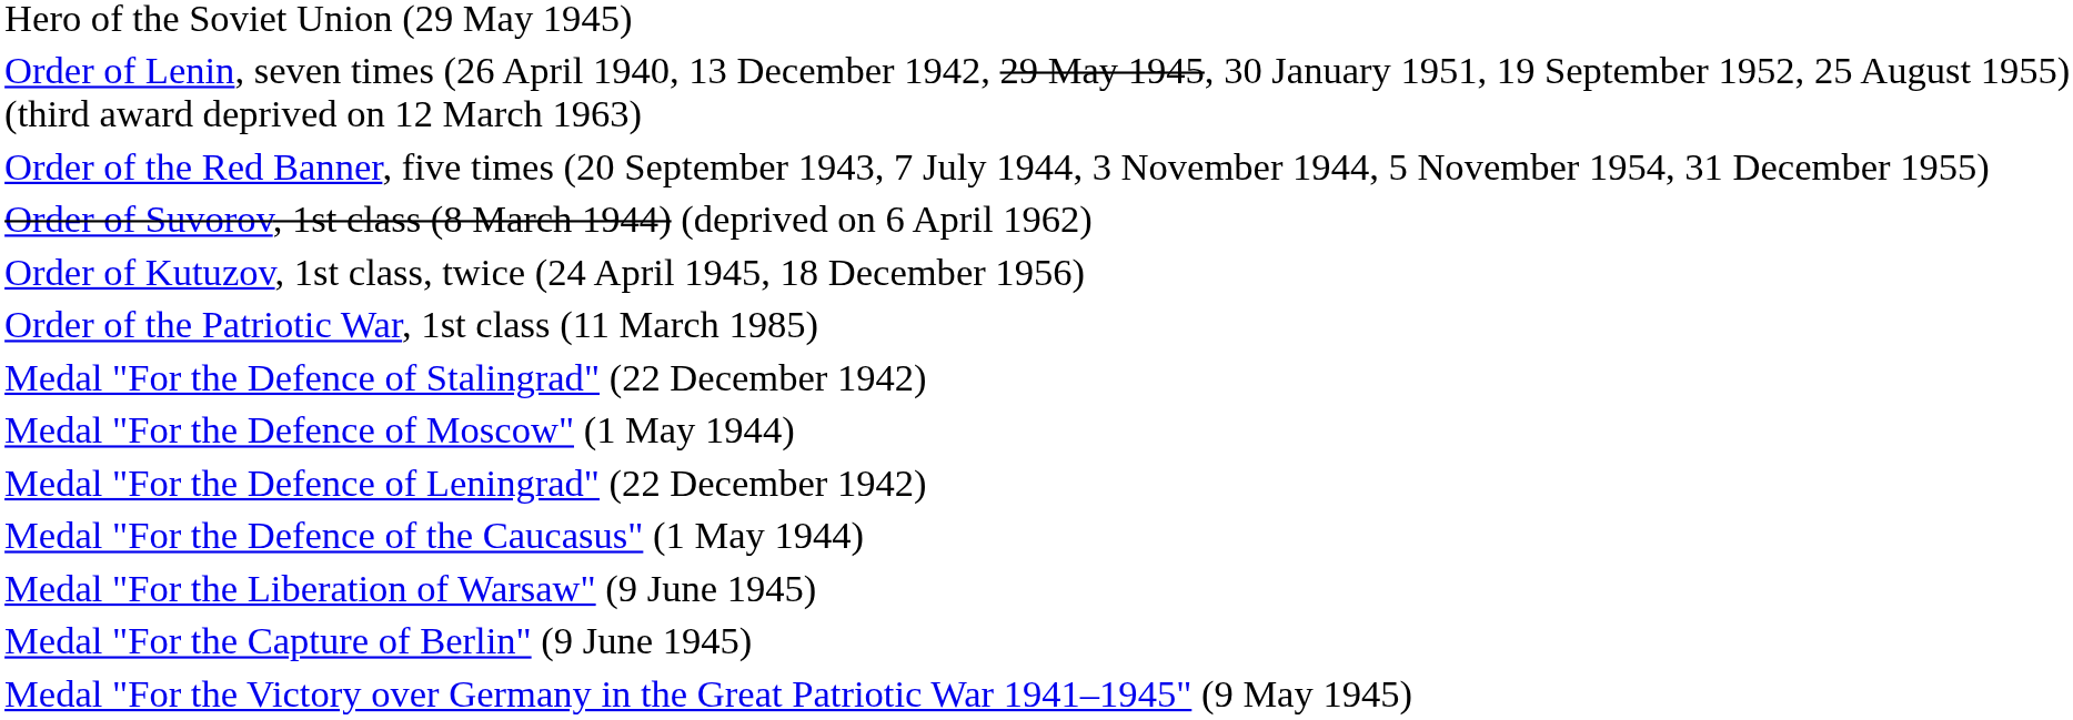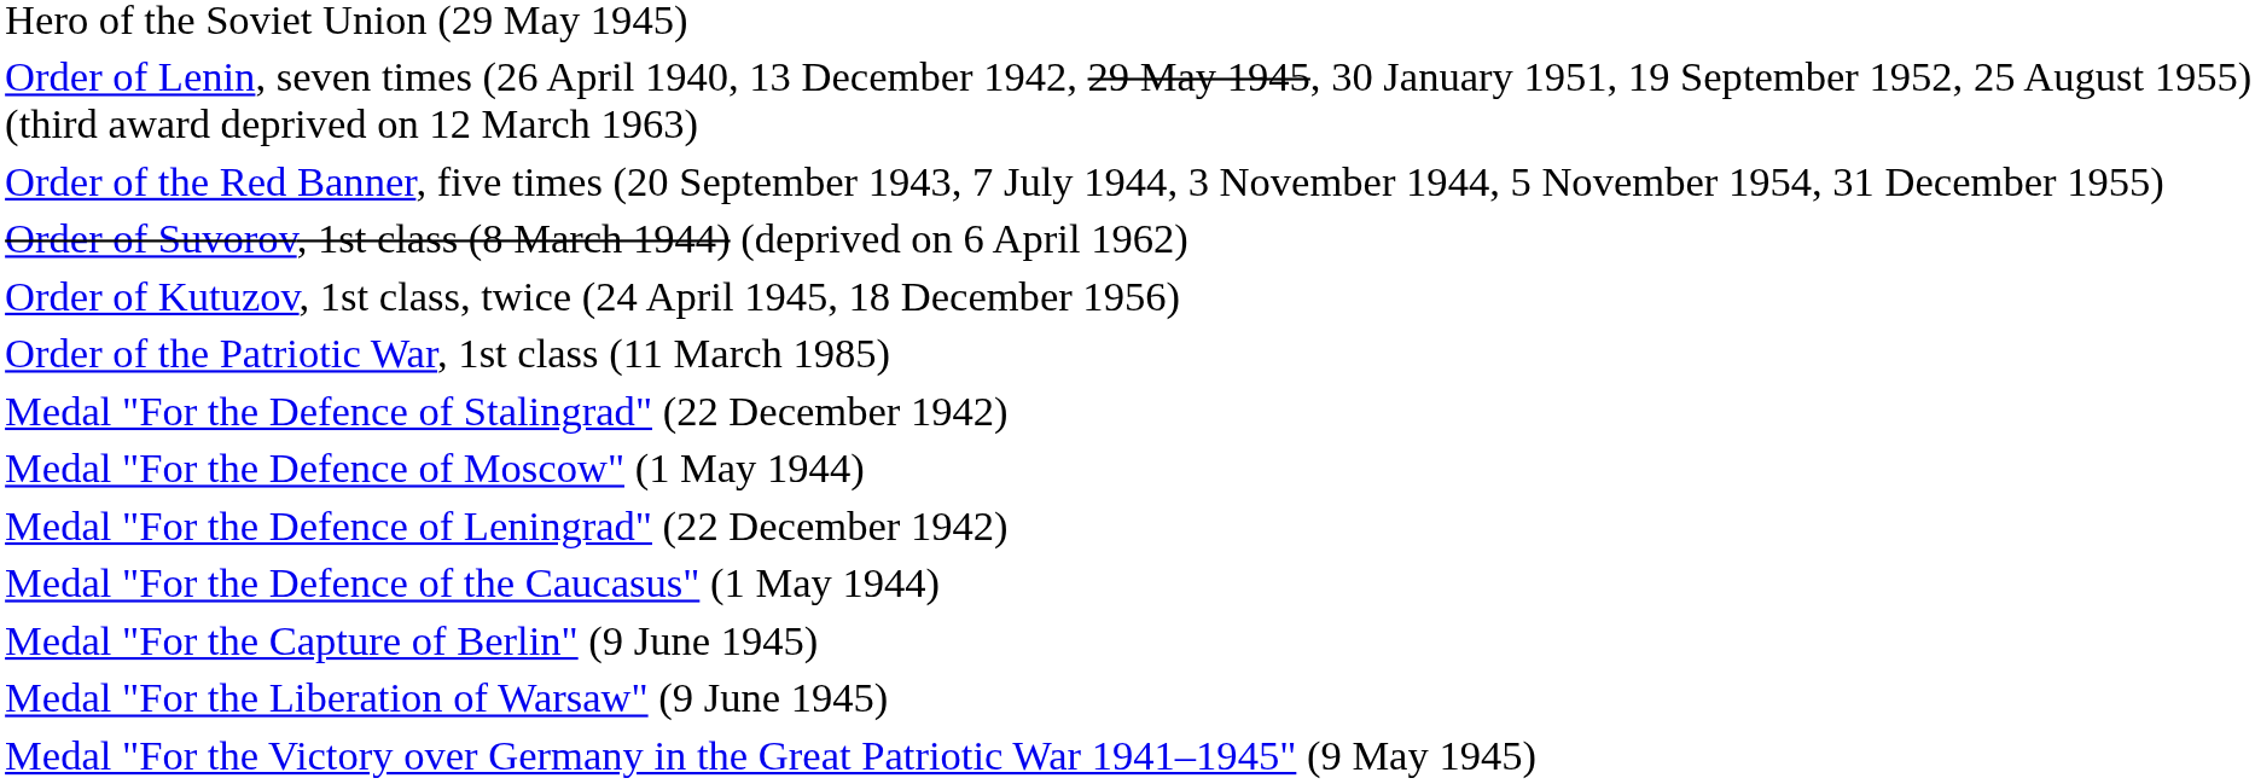 <table>
 <tr>
 <td></td>
 <td>Hero of the Soviet Union (29 May 1945)</td>
 </tr>
 <tr>
 <td></td>
 <td><a href='#'>Order of Lenin</a>, seven times (26 April 1940, 13 December 1942, <del>29 May 1945</del>, 30 January 1951, 19 September 1952, 25 August 1955) (third award deprived on 12 March 1963)</td>
 </tr>
 <tr>
 <td></td>
 <td><a href='#'>Order of the Red Banner</a>, five times (20 September 1943, 7 July 1944, 3 November 1944, 5 November 1954, 31 December 1955)</td>
 </tr>
 <tr>
 <td></td>
 <td><del><a href='#'>Order of Suvorov</a>, 1st class (8 March 1944)</del> (deprived on 6 April 1962)</td>
 </tr>
 <tr>
 <td></td>
 <td><a href='#'>Order of Kutuzov</a>, 1st class, twice (24 April 1945, 18 December 1956)</td>
 </tr>
 <tr>
 <td></td>
 <td><a href='#'>Order of the Patriotic War</a>, 1st class (11 March 1985)</td>
 </tr>
 <tr>
 <td></td>
 <td><a href='#'>Medal "For the Defence of Stalingrad"</a> (22 December 1942)</td>
 </tr>
 <tr>
 <td></td>
 <td><a href='#'>Medal "For the Defence of Moscow"</a> (1 May 1944)</td>
 </tr>
 <tr>
 <td></td>
 <td><a href='#'>Medal "For the Defence of Leningrad"</a> (22 December 1942)</td>
 </tr>
 <tr>
 <td></td>
 <td><a href='#'>Medal "For the Defence of the Caucasus"</a> (1 May 1944)</td>
 </tr>
 <tr>
 <td></td>
-<td><a href='#'>Medal "For the Liberation of Warsaw"</a> (9 June 1945)</td>
+<td><a href='#'>Medal "For the Capture of Berlin"</a> (9 June 1945)</td>
 </tr>
 <tr>
 <td></td>
-<td><a href='#'>Medal "For the Capture of Berlin"</a> (9 June 1945)</td>
+<td><a href='#'>Medal "For the Liberation of Warsaw"</a> (9 June 1945)</td>
 </tr>
 <tr>
 <td></td>
 <td><a href='#'>Medal "For the Victory over Germany in the Great Patriotic War 1941–1945"</a> (9 May 1945)</td>
 </tr>
 <tr>
 </tr>
 </table>
